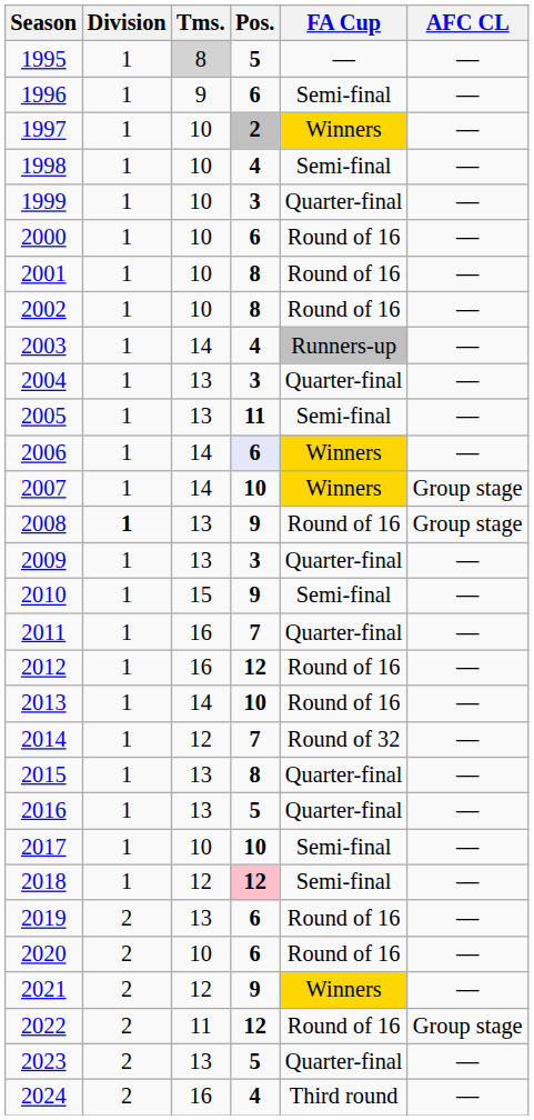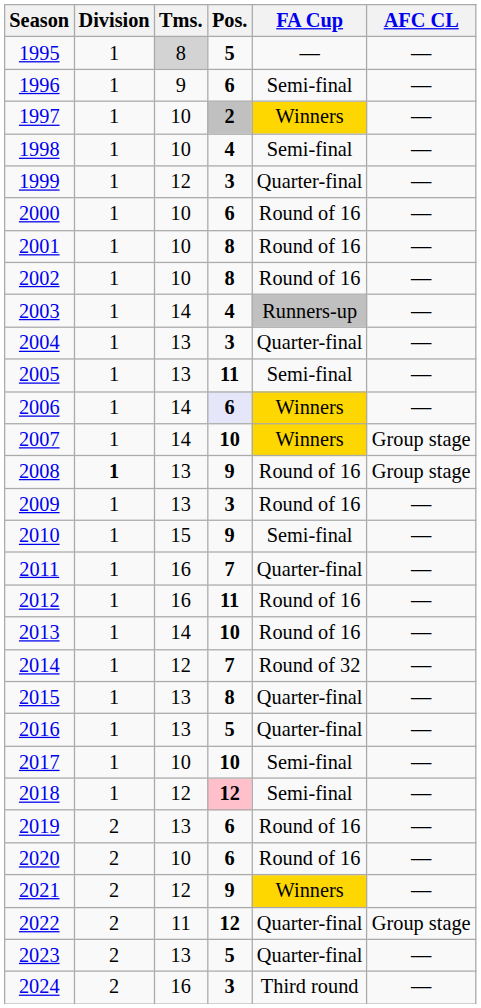 <table class="wikitable">
 <tr>
 <th>Season</th>
 <th>Division</th>
 <th>Tms.</th>
 <th>Pos.</th>
 <th><a href='#'>FA Cup</a></th>
 <th><a href='#'>AFC CL</a></th>
 </tr>
 <tr>
 <td align=center><a href='#'>1995</a></td>
 <td align=center>1</td>
 <td align=center style="background: lightgrey;">8</td>
 <td align=center><strong>5</strong></td>
 <td align=center>—</td>
 <td align=center>—</td>
 </tr>
 <tr>
 <td align=center><a href='#'>1996</a></td>
 <td align=center>1</td>
 <td align=center>9</td>
 <td align=center><strong>6</strong></td>
 <td align=center>Semi-final</td>
 <td align=center>—</td>
 </tr>
 <tr>
 <td align=center><a href='#'>1997</a></td>
 <td align=center>1</td>
 <td align=center>10</td>
 <td align=center bgcolor=silver><strong>2</strong></td>
 <td align=center bgcolor=gold>Winners</td>
 <td align=center>—</td>
 </tr>
 <tr>
 <td align=center><a href='#'>1998</a></td>
 <td align=center>1</td>
 <td align=center>10</td>
 <td align=center><strong>4</strong></td>
 <td align=center>Semi-final</td>
 <td align=center>—</td>
 </tr>
 <tr>
 <td align=center><a href='#'>1999</a></td>
 <td align=center>1</td>
-<td align=center>10</td>
+<td align=center>12</td>
 <td align=center><strong>3</strong></td>
 <td align=center>Quarter-final</td>
 <td align=center>—</td>
 </tr>
 <tr>
 <td align=center><a href='#'>2000</a></td>
 <td align=center>1</td>
 <td align=center>10</td>
 <td align=center><strong>6</strong></td>
 <td align=center>Round of 16</td>
 <td align=center>—</td>
 </tr>
 <tr>
 <td align=center><a href='#'>2001</a></td>
 <td align=center>1</td>
 <td align=center>10</td>
 <td align=center><strong>8</strong></td>
 <td align=center>Round of 16</td>
 <td align=center>—</td>
 </tr>
 <tr>
 <td align=center><a href='#'>2002</a></td>
 <td align=center>1</td>
 <td align=center>10</td>
 <td align=center><strong>8</strong></td>
 <td align=center>Round of 16</td>
 <td align=center>—</td>
 </tr>
 <tr>
 <td align=center><a href='#'>2003</a></td>
 <td align=center>1</td>
 <td align=center>14</td>
 <td align=center><strong>4</strong></td>
 <td align=center bgcolor=silver>Runners-up</td>
 <td align=center>—</td>
 </tr>
 <tr>
 <td align=center><a href='#'>2004</a></td>
 <td align=center>1</td>
 <td align=center>13</td>
 <td align=center><strong>3</strong></td>
 <td align=center>Quarter-final</td>
 <td align=center>—</td>
 </tr>
 <tr>
 <td align=center><a href='#'>2005</a></td>
 <td align=center>1</td>
 <td align=center>13</td>
 <td align=center><strong>11</strong></td>
 <td align=center>Semi-final</td>
 <td align=center>—</td>
 </tr>
 <tr>
 <td align=center><a href='#'>2006</a></td>
 <td align=center>1</td>
 <td align=center>14</td>
 <td align=center style="background: lavender;"><strong>6</strong></td>
 <td align=center bgcolor=gold>Winners</td>
 <td align=center>—</td>
 </tr>
 <tr>
 <td align=center><a href='#'>2007</a></td>
 <td align=center>1</td>
 <td align=center>14</td>
 <td align=center><strong>10</strong></td>
 <td align=center bgcolor=gold>Winners</td>
 <td align=center>Group stage</td>
 </tr>
 <tr>
 <td align=center><a href='#'>2008</a></td>
 <td align=center><strong>1</strong></td>
 <td align=center>13</td>
 <td align=center><strong>9</strong></td>
 <td align=center>Round of 16</td>
 <td align=center>Group stage</td>
 </tr>
 <tr>
 <td align=center><a href='#'>2009</a></td>
 <td align=center>1</td>
 <td align=center>13</td>
 <td align=center><strong>3</strong></td>
-<td align=center>Quarter-final</td>
+<td align=center>Round of 16</td>
 <td align=center>—</td>
 </tr>
 <tr>
 <td align=center><a href='#'>2010</a></td>
 <td align=center>1</td>
 <td align=center>15</td>
 <td align=center><strong>9</strong></td>
 <td align=center>Semi-final</td>
 <td align=center>—</td>
 </tr>
 <tr>
 <td align=center><a href='#'>2011</a></td>
 <td align=center>1</td>
 <td align=center>16</td>
 <td align=center><strong>7</strong></td>
 <td align=center>Quarter-final</td>
 <td align=center>—</td>
 </tr>
 <tr>
 <td align=center><a href='#'>2012</a></td>
 <td align=center>1</td>
 <td align=center>16</td>
-<td align=center><strong>12</strong></td>
+<td align=center><strong>11</strong></td>
 <td align=center>Round of 16</td>
 <td align=center>—</td>
 </tr>
 <tr>
 <td align=center><a href='#'>2013</a></td>
 <td align=center>1</td>
 <td align=center>14</td>
 <td align=center><strong>10</strong></td>
 <td align=center>Round of 16</td>
 <td align=center>—</td>
 </tr>
 <tr>
 <td align=center><a href='#'>2014</a></td>
 <td align=center>1</td>
 <td align=center>12</td>
 <td align=center><strong>7</strong></td>
 <td align=center>Round of 32</td>
 <td align=center>—</td>
 </tr>
 <tr>
 <td align=center><a href='#'>2015</a></td>
 <td align=center>1</td>
 <td align=center>13</td>
 <td align=center><strong>8</strong></td>
 <td align=center>Quarter-final</td>
 <td align=center>—</td>
 </tr>
 <tr>
 <td align=center><a href='#'>2016</a></td>
 <td align=center>1</td>
 <td align=center>13</td>
 <td align=center><strong>5</strong></td>
 <td align=center>Quarter-final</td>
 <td align=center>—</td>
 </tr>
 <tr>
 <td align=center><a href='#'>2017</a></td>
 <td align=center>1</td>
 <td align=center>10</td>
 <td align=center><strong>10</strong></td>
 <td align=center>Semi-final</td>
 <td align=center>—</td>
 </tr>
 <tr>
 <td align=center><a href='#'>2018</a></td>
 <td align=center>1</td>
 <td align=center>12</td>
 <td align=center bgcolor=pink><strong>12</strong></td>
 <td align=center>Semi-final</td>
 <td align=center>—</td>
 </tr>
 <tr>
 <td align=center><a href='#'>2019</a></td>
 <td align=center>2</td>
 <td align=center>13</td>
 <td align=center><strong>6</strong></td>
 <td align=center>Round of 16</td>
 <td align=center>—</td>
 </tr>
 <tr>
 <td align=center><a href='#'>2020</a></td>
 <td align=center>2</td>
 <td align=center>10</td>
 <td align=center><strong>6</strong></td>
 <td align=center>Round of 16</td>
 <td align=center>—</td>
 </tr>
 <tr>
 <td align=center><a href='#'>2021</a></td>
 <td align=center>2</td>
 <td align=center>12</td>
 <td align=center><strong>9</strong></td>
 <td align=center bgcolor=gold>Winners</td>
 <td align=center>—</td>
 </tr>
 <tr>
 <td align=center><a href='#'>2022</a></td>
 <td align=center>2</td>
 <td align=center>11</td>
 <td align=center><strong>12</strong></td>
-<td align=center>Round of 16</td>
+<td align=center>Quarter-final</td>
 <td align=center>Group stage</td>
 </tr>
 <tr>
 <td align=center><a href='#'>2023</a></td>
 <td align=center>2</td>
 <td align=center>13</td>
 <td align=center><strong>5</strong></td>
 <td align=center>Quarter-final</td>
 <td align=center>—</td>
 </tr>
 <tr>
 <td align=center><a href='#'>2024</a></td>
 <td align=center>2</td>
 <td align=center>16</td>
-<td align=center><strong>4</strong></td>
+<td align=center><strong>3</strong></td>
 <td align=center>Third round</td>
 <td align=center>—</td>
 </tr>
 </table>
